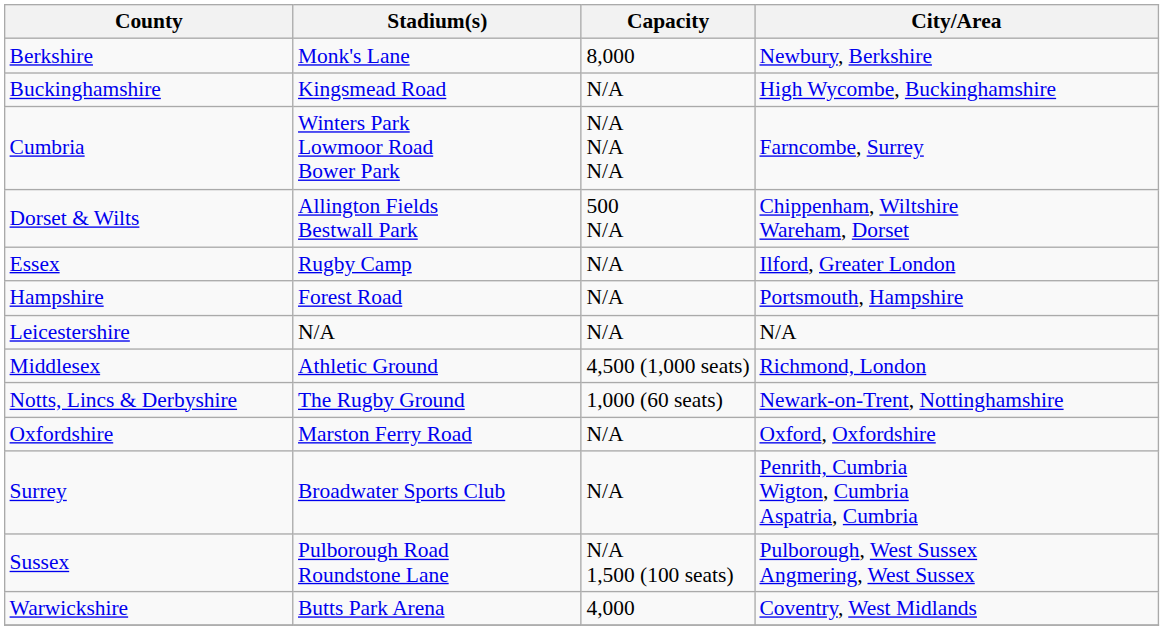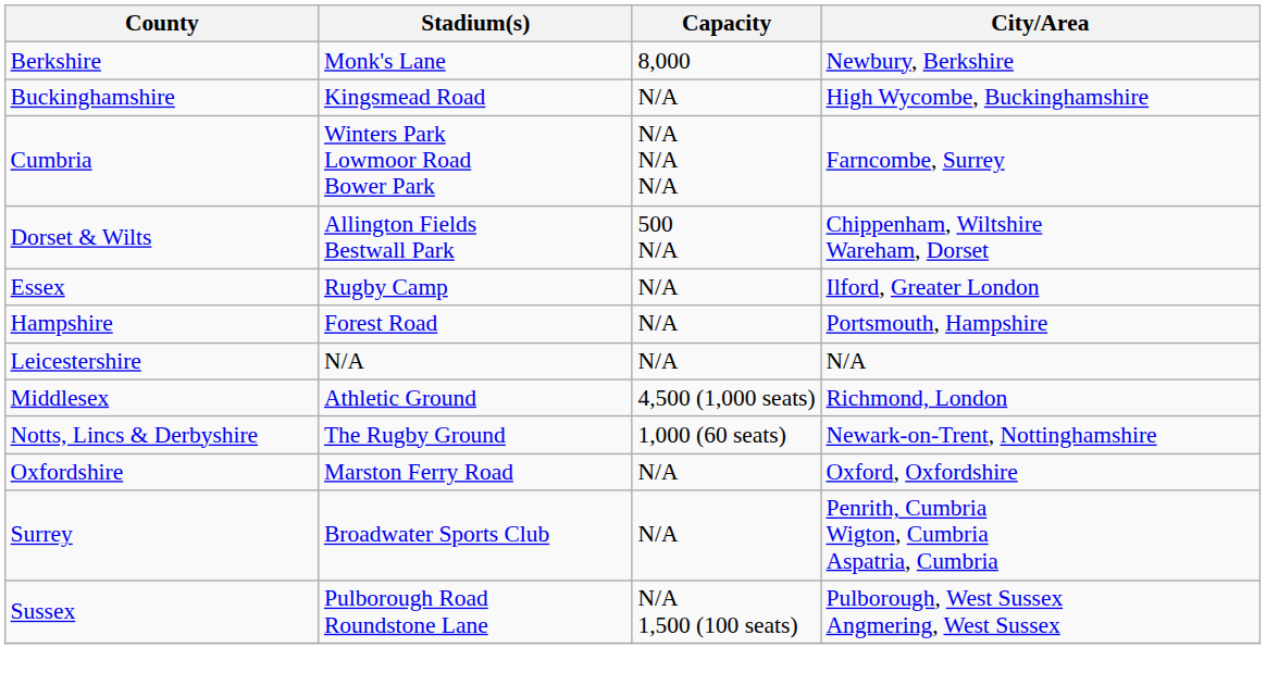 <table class="wikitable sortable">
 <tr>
 <th width=25%>County</th>
 <th width=25%>Stadium(s)</th>
 <th width=15%>Capacity</th>
 <th width=35%>City/Area</th>
 </tr>
 <tr>
 <td><a href='#'>Berkshire</a></td>
 <td><a href='#'>Monk's Lane</a></td>
 <td>8,000</td>
 <td><a href='#'>Newbury</a>, <a href='#'>Berkshire</a></td>
 </tr>
 <tr>
 <td><a href='#'>Buckinghamshire</a></td>
 <td><a href='#'>Kingsmead Road</a></td>
 <td>N/A</td>
 <td><a href='#'>High Wycombe</a>, <a href='#'>Buckinghamshire</a></td>
 </tr>
 <tr>
 <td><a href='#'>Cumbria</a></td>
 <td><a href='#'>Winters Park</a><br><a href='#'>Lowmoor Road</a><br><a href='#'>Bower Park</a></td>
 <td>N/A<br>N/A<br>N/A</td>
 <td><a href='#'>Farncombe</a>, <a href='#'>Surrey</a></td>
 </tr>
 <tr>
 <td><a href='#'>Dorset & Wilts</a></td>
 <td><a href='#'>Allington Fields</a><br><a href='#'>Bestwall Park</a></td>
 <td>500<br>N/A</td>
 <td><a href='#'>Chippenham</a>, <a href='#'>Wiltshire</a><br><a href='#'>Wareham</a>, <a href='#'>Dorset</a></td>
 </tr>
 <tr>
 <td><a href='#'>Essex</a></td>
 <td><a href='#'>Rugby Camp</a></td>
 <td>N/A</td>
 <td><a href='#'>Ilford</a>, <a href='#'>Greater London</a></td>
 </tr>
 <tr>
 <td><a href='#'>Hampshire</a></td>
 <td><a href='#'>Forest Road</a></td>
 <td>N/A</td>
 <td><a href='#'>Portsmouth</a>, <a href='#'>Hampshire</a></td>
 </tr>
 <tr>
 <td><a href='#'>Leicestershire</a></td>
 <td>N/A</td>
 <td>N/A</td>
 <td>N/A</td>
 </tr>
 <tr>
 <td><a href='#'>Middlesex</a></td>
 <td><a href='#'>Athletic Ground</a></td>
 <td>4,500 (1,000 seats)</td>
 <td><a href='#'>Richmond, London</a></td>
 </tr>
 <tr>
 <td><a href='#'>Notts, Lincs & Derbyshire</a></td>
 <td><a href='#'>The Rugby Ground</a></td>
 <td>1,000 (60 seats)</td>
 <td><a href='#'>Newark-on-Trent</a>, <a href='#'>Nottinghamshire</a></td>
 </tr>
 <tr>
 <td><a href='#'>Oxfordshire</a></td>
 <td><a href='#'>Marston Ferry Road</a></td>
 <td>N/A</td>
 <td><a href='#'>Oxford</a>, <a href='#'>Oxfordshire</a></td>
 </tr>
 <tr>
 <td><a href='#'>Surrey</a></td>
 <td><a href='#'>Broadwater Sports Club</a></td>
 <td>N/A</td>
 <td><a href='#'>Penrith, Cumbria</a><br><a href='#'>Wigton</a>, <a href='#'>Cumbria</a><br><a href='#'>Aspatria</a>, <a href='#'>Cumbria</a></td>
 </tr>
 <tr>
 <td><a href='#'>Sussex</a></td>
 <td><a href='#'>Pulborough Road</a><br><a href='#'>Roundstone Lane</a></td>
 <td>N/A<br>1,500 (100 seats)</td>
 <td><a href='#'>Pulborough</a>, <a href='#'>West Sussex</a><br><a href='#'>Angmering</a>, <a href='#'>West Sussex</a></td>
 </tr>
 <tr>
-<td><a href='#'>Warwickshire</a></td>
-<td><a href='#'>Butts Park Arena</a></td>
-<td>4,000</td>
-<td><a href='#'>Coventry</a>, <a href='#'>West Midlands</a></td>
-</tr>
-<tr>
 </tr>
 </table>
